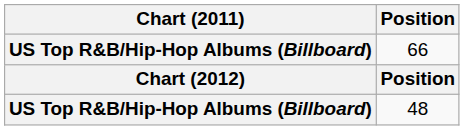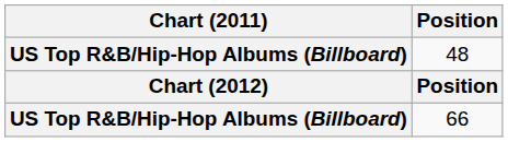 <table class="wikitable plainrowheaders" style="text-align:center">
 <tr>
 <th scope="col">Chart (2011)</th>
 <th scope="col">Position</th>
 </tr>
 <tr>
 <th scope="row">US Top R&B/Hip-Hop Albums (<em>Billboard</em>)</th>
-<td>66</td>
+<td>48</td>
 </tr>
 <tr>
 <th scope="col">Chart (2012)</th>
 <th scope="col">Position</th>
 </tr>
 <tr>
 <th scope="row">US Top R&B/Hip-Hop Albums (<em>Billboard</em>)</th>
-<td>48</td>
+<td>66</td>
 </tr>
 </table>
